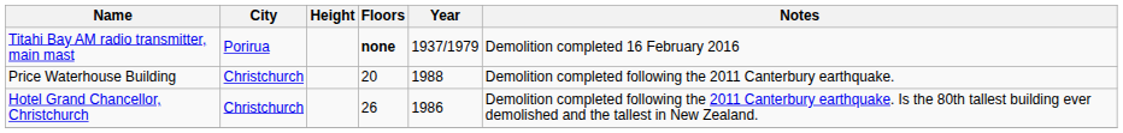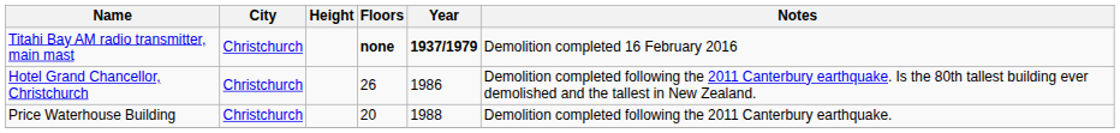 <table class="wikitable sortable">
 <tr>
 <th>Name</th>
 <th>City</th>
 <th nowrap>Height<br></th>
 <th>Floors</th>
 <th>Year</th>
 <th class="unsortable">Notes</th>
 </tr>
 <tr>
 <td><a href='#'>Titahi Bay AM radio transmitter, main mast</a></td>
-<td><a href='#'>Porirua</a></td>
+<td><a href='#'>Christchurch</a></td>
 <td nowrap></td>
 <td><strong>none</strong></td>
-<td>1937/1979</td>
+<td><strong>1937/1979</strong></td>
 <td>Demolition completed 16 February 2016</td>
+</tr>
+<tr>
+<td><a href='#'>Hotel Grand Chancellor, Christchurch</a></td>
+<td><a href='#'>Christchurch</a></td>
+<td nowrap></td>
+<td>26</td>
+<td>1986</td>
+<td>Demolition completed following the <a href='#'>2011 Canterbury earthquake</a>. Is the 80th tallest building ever demolished and the tallest in New Zealand.</td>
 </tr>
 <tr>
 <td>Price Waterhouse Building</td>
 <td><a href='#'>Christchurch</a></td>
 <td></td>
 <td>20</td>
 <td>1988</td>
 <td>Demolition completed following the 2011 Canterbury earthquake.</td>
 </tr>
 <tr>
-<td><a href='#'>Hotel Grand Chancellor, Christchurch</a></td>
-<td><a href='#'>Christchurch</a></td>
-<td nowrap></td>
-<td>26</td>
-<td>1986</td>
-<td>Demolition completed following the <a href='#'>2011 Canterbury earthquake</a>. Is the 80th tallest building ever demolished and the tallest in New Zealand.</td>
-</tr>
-<tr>
 </tr>
 </table>
